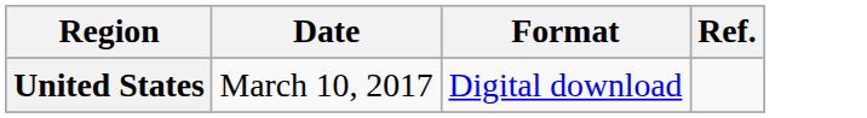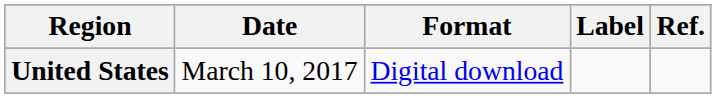 <table class="wikitable plainrowheaders">
 <tr>
 <th scope="col">Region</th>
 <th scope="col">Date</th>
 <th scope="col">Format</th>
+<th scope="col">Label</th>
 <th scope="col">Ref.</th>
 </tr>
 <tr>
 <th scope="row">United States</th>
 <td>March 10, 2017</td>
 <td><a href='#'>Digital download</a></td>
+<td></td>
 <td><br></td>
 </tr>
 </table>
